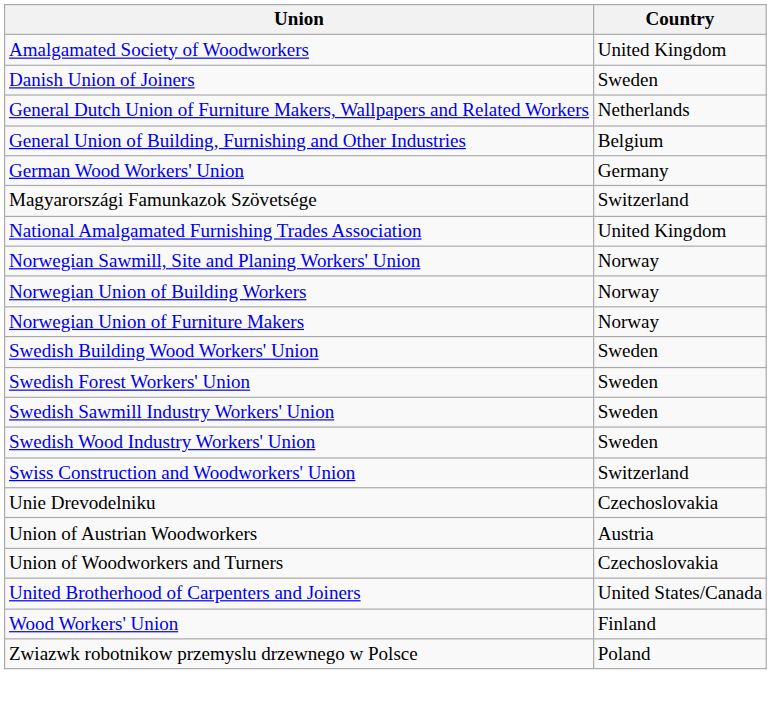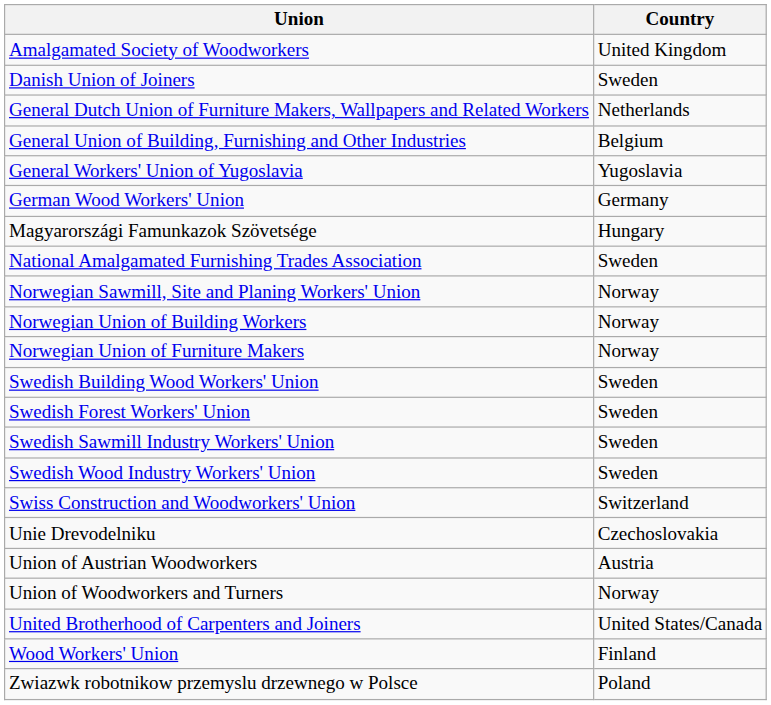 <table class="wikitable sortable">
 <tr>
 <th>Union</th>
 <th>Country</th>
 </tr>
 <tr>
 <td><a href='#'>Amalgamated Society of Woodworkers</a></td>
 <td>United Kingdom</td>
 </tr>
 <tr>
 <td><a href='#'>Danish Union of Joiners</a></td>
 <td>Sweden</td>
 </tr>
 <tr>
 <td><a href='#'>General Dutch Union of Furniture Makers, Wallpapers and Related Workers</a></td>
 <td>Netherlands</td>
 </tr>
 <tr>
 <td><a href='#'>General Union of Building, Furnishing and Other Industries</a></td>
 <td>Belgium</td>
 </tr>
 <tr>
+<td><a href='#'>General Workers' Union of Yugoslavia</a></td>
+<td>Yugoslavia</td>
+</tr>
+<tr>
 <td><a href='#'>German Wood Workers' Union</a></td>
 <td>Germany</td>
 </tr>
 <tr>
 <td>Magyarországi Famunkazok Szövetsége</td>
-<td>Switzerland</td>
+<td>Hungary</td>
 </tr>
 <tr>
 <td><a href='#'>National Amalgamated Furnishing Trades Association</a></td>
-<td>United Kingdom</td>
+<td>Sweden</td>
 </tr>
 <tr>
 <td><a href='#'>Norwegian Sawmill, Site and Planing Workers' Union</a></td>
 <td>Norway</td>
 </tr>
 <tr>
 <td><a href='#'>Norwegian Union of Building Workers</a></td>
 <td>Norway</td>
 </tr>
 <tr>
 <td><a href='#'>Norwegian Union of Furniture Makers</a></td>
 <td>Norway</td>
 </tr>
 <tr>
 <td><a href='#'>Swedish Building Wood Workers' Union</a></td>
 <td>Sweden</td>
 </tr>
 <tr>
 <td><a href='#'>Swedish Forest Workers' Union</a></td>
 <td>Sweden</td>
 </tr>
 <tr>
 <td><a href='#'>Swedish Sawmill Industry Workers' Union</a></td>
 <td>Sweden</td>
 </tr>
 <tr>
 <td><a href='#'>Swedish Wood Industry Workers' Union</a></td>
 <td>Sweden</td>
 </tr>
 <tr>
 <td><a href='#'>Swiss Construction and Woodworkers' Union</a></td>
 <td>Switzerland</td>
 </tr>
 <tr>
 <td>Unie Drevodelniku</td>
 <td>Czechoslovakia</td>
 </tr>
 <tr>
 <td>Union of Austrian Woodworkers</td>
 <td>Austria</td>
 </tr>
 <tr>
 <td>Union of Woodworkers and Turners</td>
-<td>Czechoslovakia</td>
+<td>Norway</td>
 </tr>
 <tr>
 <td><a href='#'>United Brotherhood of Carpenters and Joiners</a></td>
 <td>United States/Canada</td>
 </tr>
 <tr>
 <td><a href='#'>Wood Workers' Union</a></td>
 <td>Finland</td>
 </tr>
 <tr>
 <td>Zwiazwk robotnikow przemyslu drzewnego w Polsce</td>
 <td>Poland</td>
 </tr>
 </table>
